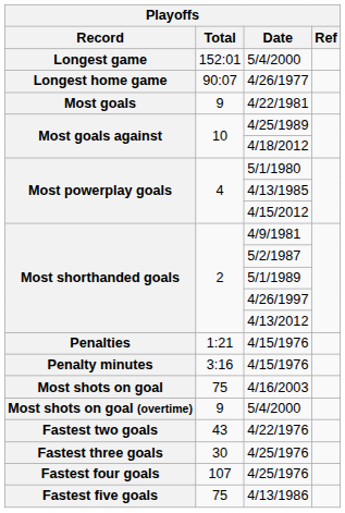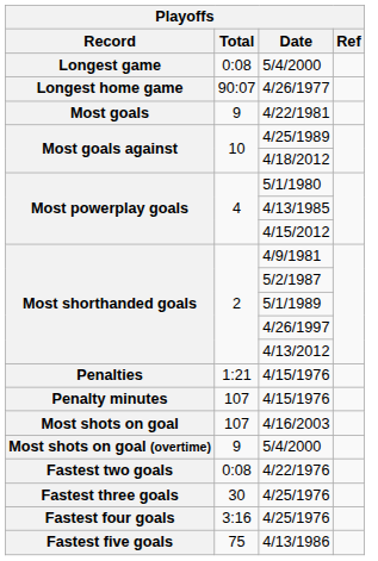 <table class="wikitable plainrowheaders">
 <tr>
 <th colspan="5" align="center">Playoffs</th>
 </tr>
 <tr>
 <th scope="col">Record</th>
 <th scope="col">Total</th>
 <th scope="col">Date</th>
 <th scope="col">Ref</th>
 </tr>
 <tr>
 <th scope="row">Longest game</th>
-<td align="center">152:01</td>
+<td align="center">0:08</td>
 <td>5/4/2000</td>
 <td></td>
 </tr>
 <tr>
 <th scope="row">Longest home game</th>
 <td align="center">90:07</td>
 <td>4/26/1977</td>
 <td></td>
 </tr>
 <tr>
 <th scope="row">Most goals</th>
 <td align="center">9</td>
 <td>4/22/1981</td>
 <td></td>
 </tr>
 <tr>
 <th scope="row" rowspan="2">Most goals against</th>
 <td align="center" rowspan="2">10</td>
 <td>4/25/1989</td>
 <td rowspan="2"></td>
 </tr>
 <tr>
 <td>4/18/2012</td>
 </tr>
 <tr>
 <th scope="row" rowspan="3">Most powerplay goals</th>
 <td align="center" rowspan="3">4</td>
 <td>5/1/1980</td>
 <td rowspan="3"></td>
 </tr>
 <tr>
 <td>4/13/1985</td>
 </tr>
 <tr>
 <td>4/15/2012</td>
 </tr>
 <tr>
 <th scope="row" rowspan="5">Most shorthanded goals</th>
 <td align="center" rowspan="5">2</td>
 <td>4/9/1981</td>
 <td rowspan="5"></td>
 </tr>
 <tr>
 <td>5/2/1987</td>
 </tr>
 <tr>
 <td>5/1/1989</td>
 </tr>
 <tr>
 <td>4/26/1997</td>
 </tr>
 <tr>
 <td>4/13/2012</td>
 </tr>
 <tr>
 <th scope="row">Penalties</th>
 <td align="center">1:21</td>
 <td>4/15/1976</td>
 <td></td>
 </tr>
 <tr>
 <th scope="row">Penalty minutes</th>
-<td align="center">3:16</td>
+<td align="center">107</td>
 <td>4/15/1976</td>
 <td></td>
 </tr>
 <tr>
 <th scope="row">Most shots on goal</th>
-<td align="center">75</td>
+<td align="center">107</td>
 <td>4/16/2003</td>
 <td></td>
 </tr>
 <tr>
 <th scope="row">Most shots on goal <small>(overtime)</small></th>
 <td align="center">9</td>
 <td>5/4/2000</td>
 <td></td>
 </tr>
 <tr>
 <th scope="row">Fastest two goals</th>
-<td align="center">43</td>
+<td align="center">0:08</td>
 <td>4/22/1976</td>
 <td></td>
 </tr>
 <tr>
 <th scope="row">Fastest three goals</th>
 <td align="center">30</td>
 <td>4/25/1976</td>
 <td></td>
 </tr>
 <tr>
 <th scope="row">Fastest four goals</th>
-<td align="center">107</td>
+<td align="center">3:16</td>
 <td>4/25/1976</td>
 <td></td>
 </tr>
 <tr>
 <th scope="row">Fastest five goals</th>
 <td align="center">75</td>
 <td>4/13/1986</td>
 <td></td>
 </tr>
 </table>
